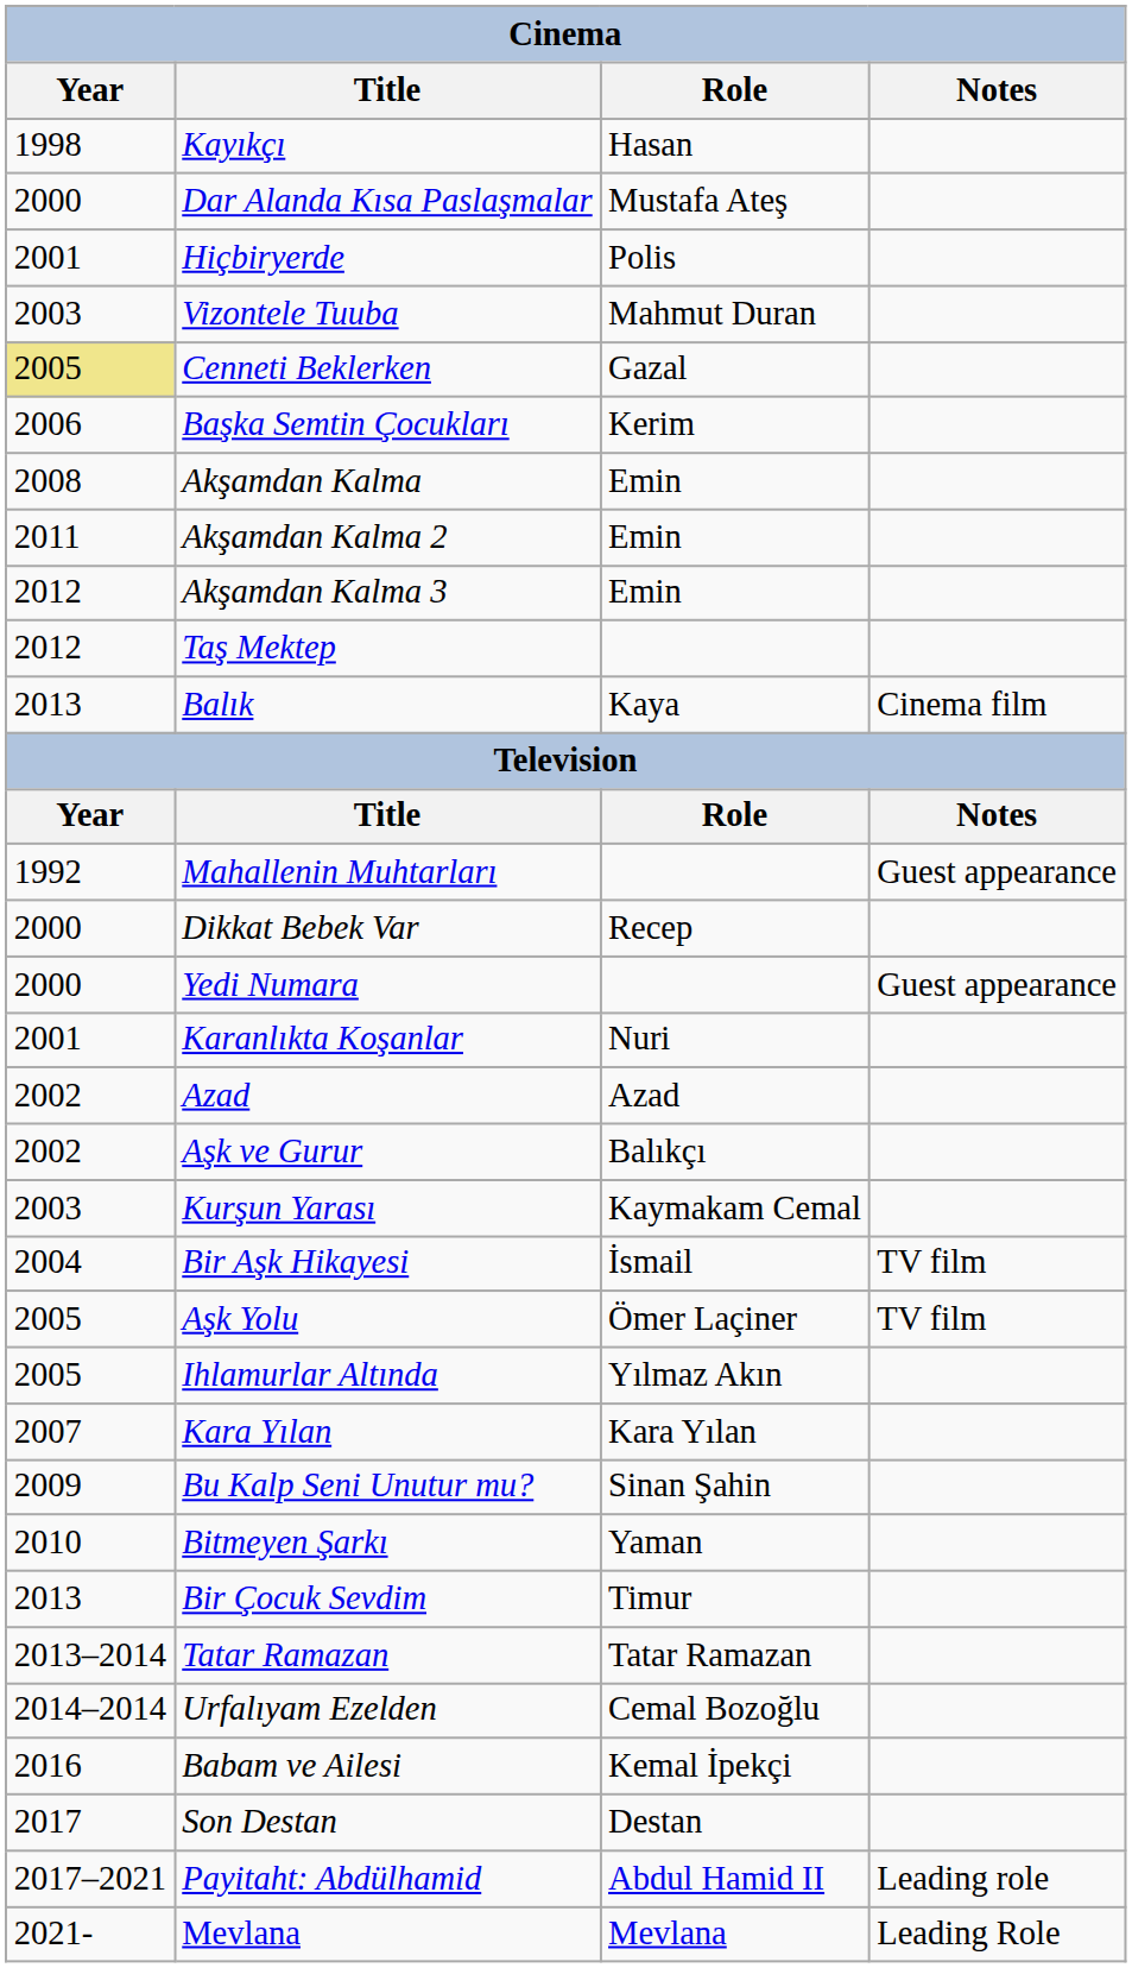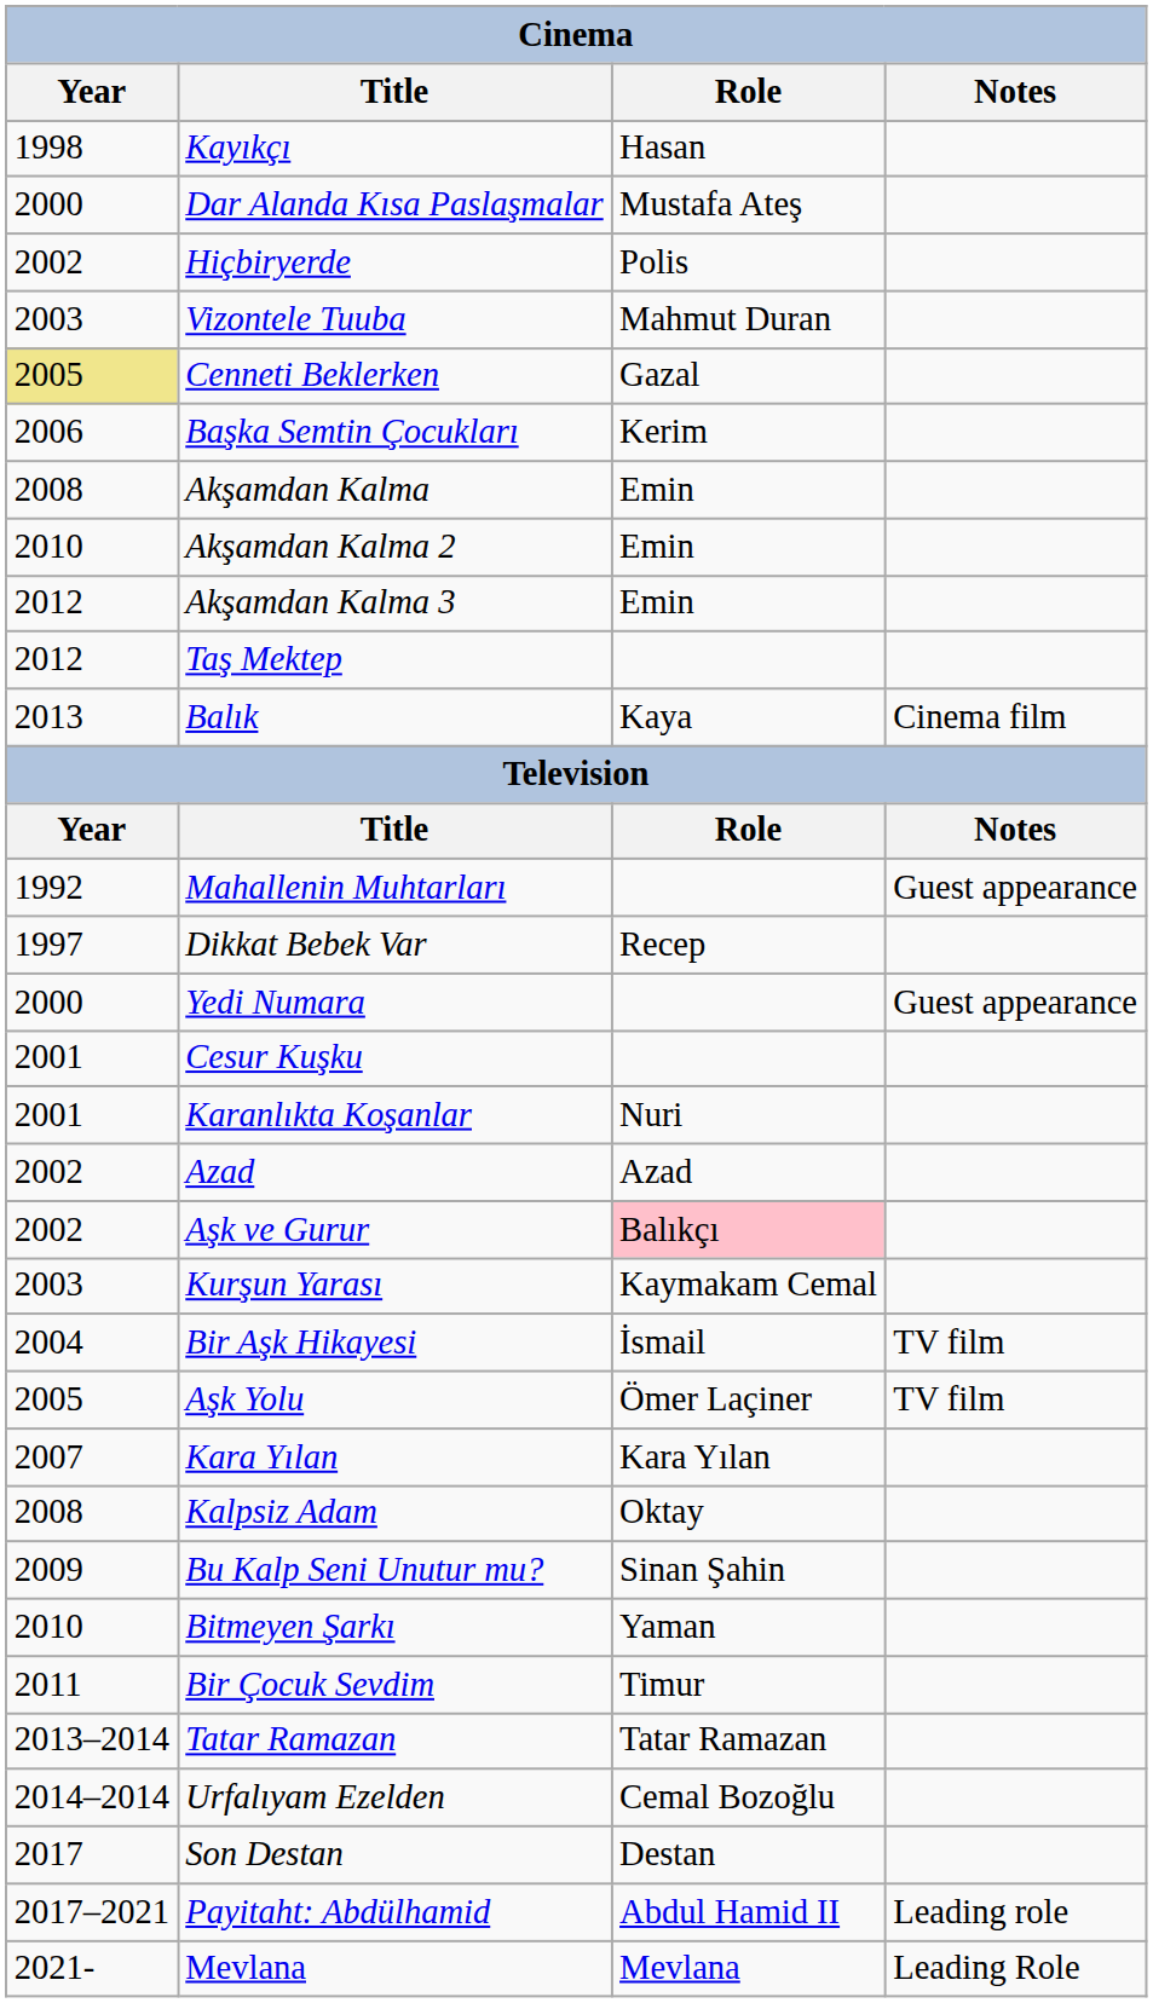 <table class="wikitable" style="font-size: 90%;">
 <tr>
 <th colspan="4" style="background:LightSteelBlue">Cinema</th>
 </tr>
 <tr>
 <th>Year</th>
 <th>Title</th>
 <th>Role</th>
 <th>Notes</th>
 </tr>
 <tr>
 <td>1998</td>
 <td><em><a href='#'>Kayıkçı</a></em></td>
 <td>Hasan</td>
 <td></td>
 </tr>
 <tr>
 <td>2000</td>
 <td><em><a href='#'>Dar Alanda Kısa Paslaşmalar</a></em></td>
 <td>Mustafa Ateş</td>
 <td></td>
 </tr>
 <tr>
-<td>2001</td>
+<td>2002</td>
 <td><em><a href='#'>Hiçbiryerde</a></em></td>
 <td>Polis</td>
 <td></td>
 </tr>
 <tr>
 <td>2003</td>
 <td><em><a href='#'>Vizontele Tuuba</a></em></td>
 <td>Mahmut Duran</td>
 <td></td>
 </tr>
 <tr>
 <td style="background: khaki;">2005</td>
 <td><em><a href='#'>Cenneti Beklerken</a></em></td>
 <td>Gazal</td>
 <td></td>
 </tr>
 <tr>
 <td>2006</td>
 <td><em><a href='#'>Başka Semtin Çocukları</a></em></td>
 <td>Kerim</td>
 <td></td>
 </tr>
 <tr>
 <td>2008</td>
 <td><em>Akşamdan Kalma</em></td>
 <td>Emin</td>
 <td></td>
 </tr>
 <tr>
-<td>2011</td>
+<td>2010</td>
 <td><em>Akşamdan Kalma 2</em></td>
 <td>Emin</td>
 <td></td>
 </tr>
 <tr>
 <td>2012</td>
 <td><em>Akşamdan Kalma 3</em></td>
 <td>Emin</td>
 <td></td>
 </tr>
 <tr>
 <td>2012</td>
 <td><em><a href='#'>Taş Mektep</a></em></td>
 <td></td>
 <td></td>
 </tr>
 <tr>
 <td>2013</td>
 <td><em><a href='#'>Balık</a></em></td>
 <td>Kaya</td>
 <td>Cinema film</td>
 </tr>
 <tr>
 <th colspan="4" style="background:LightSteelBlue">Television</th>
 </tr>
 <tr>
 <th>Year</th>
 <th>Title</th>
 <th>Role</th>
 <th>Notes</th>
 </tr>
 <tr>
 <td>1992</td>
 <td><em><a href='#'>Mahallenin Muhtarları</a></em></td>
 <td></td>
 <td>Guest appearance</td>
 </tr>
 <tr>
-<td>2000</td>
+<td>1997</td>
 <td><em>Dikkat Bebek Var</em></td>
 <td>Recep</td>
 <td></td>
 </tr>
 <tr>
 <td>2000</td>
 <td><em><a href='#'>Yedi Numara</a></em></td>
 <td></td>
 <td>Guest appearance</td>
+</tr>
+<tr>
+<td>2001</td>
+<td><em><a href='#'>Cesur Kuşku</a></em></td>
+<td></td>
+<td></td>
 </tr>
 <tr>
 <td>2001</td>
 <td><em><a href='#'>Karanlıkta Koşanlar</a></em></td>
 <td>Nuri</td>
 <td></td>
 </tr>
 <tr>
 <td>2002</td>
 <td><em><a href='#'>Azad</a></em></td>
 <td>Azad</td>
 <td></td>
 </tr>
 <tr>
 <td>2002</td>
 <td><em><a href='#'>Aşk ve Gurur</a></em></td>
-<td>Balıkçı</td>
+<td style="background: pink;">Balıkçı</td>
 <td></td>
 </tr>
 <tr>
 <td>2003</td>
 <td><em><a href='#'>Kurşun Yarası</a></em></td>
 <td>Kaymakam Cemal</td>
 <td></td>
 </tr>
 <tr>
 <td>2004</td>
 <td><em><a href='#'>Bir Aşk Hikayesi</a></em></td>
 <td>İsmail</td>
 <td>TV film</td>
 </tr>
 <tr>
 <td>2005</td>
 <td><em><a href='#'>Aşk Yolu</a></em></td>
 <td>Ömer Laçiner</td>
 <td>TV film</td>
 </tr>
 <tr>
-<td>2005</td>
-<td><em><a href='#'>Ihlamurlar Altında</a></em></td>
-<td>Yılmaz Akın</td>
+<td>2007</td>
+<td><em><a href='#'>Kara Yılan</a></em></td>
+<td>Kara Yılan</td>
 <td></td>
 </tr>
 <tr>
-<td>2007</td>
-<td><em><a href='#'>Kara Yılan</a></em></td>
-<td>Kara Yılan</td>
+<td>2008</td>
+<td><em><a href='#'>Kalpsiz Adam</a></em></td>
+<td>Oktay</td>
 <td></td>
 </tr>
 <tr>
 <td>2009</td>
 <td><em><a href='#'>Bu Kalp Seni Unutur mu?</a></em></td>
 <td>Sinan Şahin</td>
 <td></td>
 </tr>
 <tr>
 <td>2010</td>
 <td><em><a href='#'>Bitmeyen Şarkı</a></em></td>
 <td>Yaman</td>
 <td></td>
 </tr>
 <tr>
-<td>2013</td>
+<td>2011</td>
 <td><em><a href='#'>Bir Çocuk Sevdim</a></em></td>
 <td>Timur</td>
 <td></td>
 </tr>
 <tr>
 <td>2013–2014</td>
 <td><em><a href='#'>Tatar Ramazan</a></em></td>
 <td>Tatar Ramazan</td>
 <td></td>
 </tr>
 <tr>
 <td>2014–2014</td>
 <td><em>Urfalıyam Ezelden</em></td>
 <td>Cemal Bozoğlu</td>
-<td></td>
-</tr>
-<tr>
-<td>2016</td>
-<td><em>Babam ve Ailesi</em></td>
-<td>Kemal İpekçi</td>
 <td></td>
 </tr>
 <tr>
 <td>2017</td>
 <td><em>Son Destan</em></td>
 <td>Destan</td>
 <td></td>
 </tr>
 <tr>
 <td>2017–2021</td>
 <td><em><a href='#'>Payitaht: Abdülhamid</a></em></td>
 <td><a href='#'>Abdul Hamid II</a></td>
 <td>Leading role</td>
 </tr>
 <tr>
 <td>2021-</td>
 <td><a href='#'>Mevlana</a></td>
 <td><a href='#'>Mevlana</a></td>
 <td>Leading Role</td>
 </tr>
 </table>
